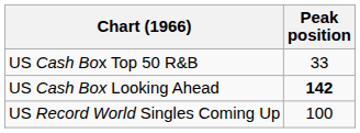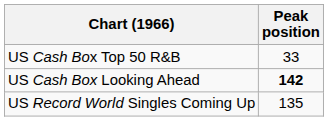 <table class="wikitable">
 <tr>
 <th>Chart (1966)</th>
 <th>Peak<br>position</th>
 </tr>
 <tr>
 <td>US <em>Cash Bo</em>x Top 50 R&B</td>
 <td align="center">33</td>
 </tr>
 <tr>
 <td>US <em>Cash Box</em> Looking Ahead</td>
 <td align="center"><strong>142</strong></td>
 </tr>
 <tr>
 <td>US <em>Record World</em> Singles Coming Up</td>
-<td align="center">100</td>
+<td align="center">135</td>
 </tr>
 </table>
